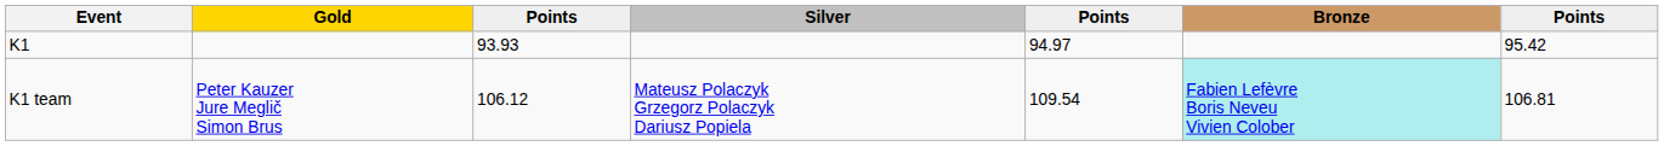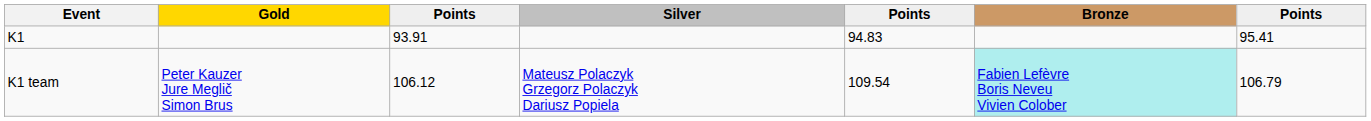 <table class="wikitable" width=100%>
 <tr>
 <th>Event</th>
 <td align=center bgcolor="gold"><strong>Gold</strong></td>
 <td align=center bgcolor="EFEFEF"><strong>Points</strong></td>
 <td align=center bgcolor="silver"><strong>Silver</strong></td>
 <td align=center bgcolor="EFEFEF"><strong>Points</strong></td>
 <td align=center bgcolor="CC9966"><strong>Bronze</strong></td>
 <td align=center bgcolor="EFEFEF"><strong>Points</strong></td>
 </tr>
 <tr>
 <td>K1</td>
 <td></td>
-<td>93.93</td>
+<td>93.91</td>
 <td></td>
-<td>94.97</td>
+<td>94.83</td>
 <td></td>
-<td>95.42</td>
+<td>95.41</td>
 </tr>
 <tr>
 <td>K1 team</td>
 <td><br><a href='#'>Peter Kauzer</a><br><a href='#'>Jure Meglič</a><br><a href='#'>Simon Brus</a></td>
 <td>106.12</td>
 <td><br><a href='#'>Mateusz Polaczyk</a><br><a href='#'>Grzegorz Polaczyk</a><br><a href='#'>Dariusz Popiela</a></td>
 <td>109.54</td>
 <td style="background: paleturquoise;"><br><a href='#'>Fabien Lefèvre</a><br><a href='#'>Boris Neveu</a><br><a href='#'>Vivien Colober</a></td>
-<td>106.81</td>
+<td>106.79</td>
 </tr>
 </table>
